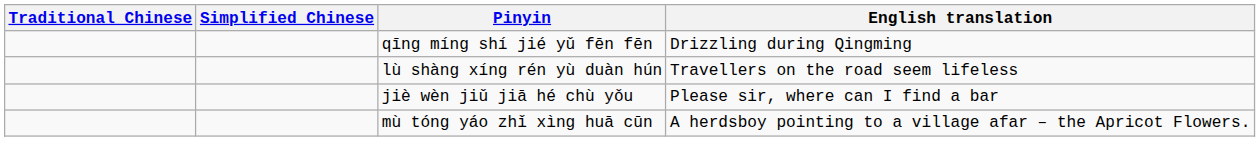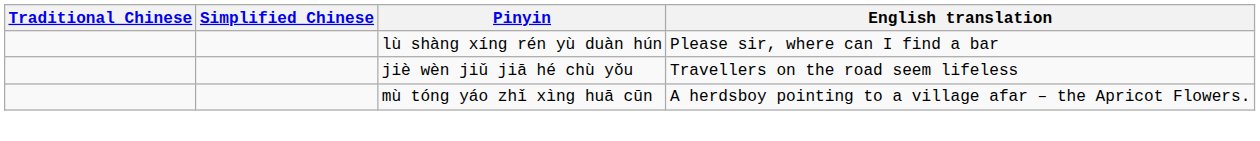 <table class="wikitable">
 <tr>
 <th><a href='#'>Traditional Chinese</a></th>
 <th><a href='#'>Simplified Chinese</a></th>
 <th><a href='#'>Pinyin</a></th>
 <th>English translation</th>
 </tr>
 <tr>
 <td></td>
 <td></td>
-<td>qīng míng shí jié yǔ fēn fēn</td>
-<td>Drizzling during Qingming</td>
-</tr>
-<tr>
-<td></td>
-<td></td>
 <td>lù shàng xíng rén yù duàn hún</td>
-<td>Travellers on the road seem lifeless</td>
+<td>Please sir, where can I find a bar</td>
 </tr>
 <tr>
 <td></td>
 <td></td>
 <td>jiè wèn jiǔ jiā hé chù yǒu</td>
-<td>Please sir, where can I find a bar</td>
+<td>Travellers on the road seem lifeless</td>
 </tr>
 <tr>
 <td></td>
 <td></td>
 <td>mù tóng yáo zhǐ xìng huā cūn</td>
 <td>A herdsboy pointing to a village afar – the Apricot Flowers.</td>
 </tr>
 </table>
